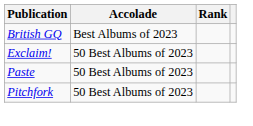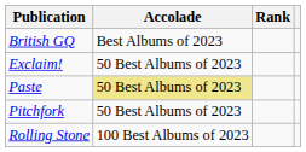 <table class="sortable wikitable">
 <tr>
 <th>Publication</th>
 <th>Accolade</th>
 <th>Rank</th>
 <th class="unsortable"></th>
 </tr>
 <tr>
 <td><em><a href='#'>British GQ</a></em></td>
 <td>Best Albums of 2023</td>
 <td></td>
 <td></td>
 </tr>
 <tr>
 <td><em><a href='#'>Exclaim!</a></em></td>
 <td>50 Best Albums of 2023</td>
 <td></td>
 <td></td>
 </tr>
 <tr>
 <td><em><a href='#'>Paste</a></em></td>
-<td>50 Best Albums of 2023</td>
+<td style="background: khaki;">50 Best Albums of 2023</td>
 <td></td>
 <td></td>
 </tr>
 <tr>
 <td><em><a href='#'>Pitchfork</a></em></td>
 <td>50 Best Albums of 2023</td>
 <td></td>
 <td></td>
 </tr>
+<tr>
+<td><em><a href='#'>Rolling Stone</a></em></td>
+<td>100 Best Albums of 2023</td>
+<td></td>
+<td></td>
+</tr>
 </table>
